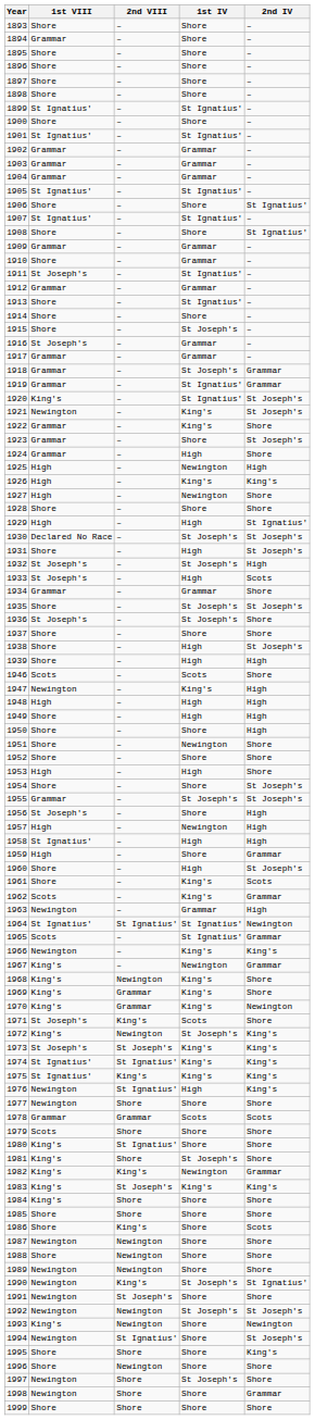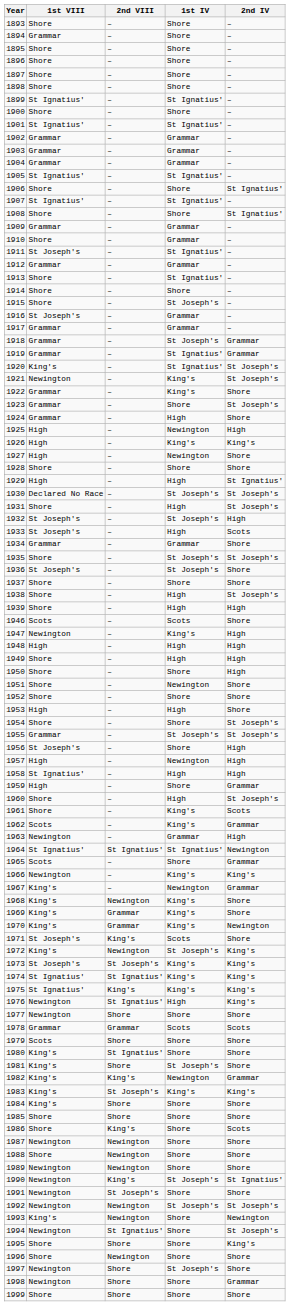 <table class="wikitable">
 <tr>
 <th>Year</th>
 <th>1st VIII</th>
 <th>2nd VIII</th>
 <th>1st IV</th>
 <th>2nd IV</th>
 </tr>
 <tr>
 <td>1893</td>
 <td>Shore</td>
 <td>–</td>
 <td>Shore</td>
 <td>–</td>
 </tr>
 <tr>
 <td>1894</td>
 <td>Grammar</td>
 <td>–</td>
 <td>Shore</td>
 <td>–</td>
 </tr>
 <tr>
 <td>1895</td>
 <td>Shore</td>
 <td>–</td>
 <td>Shore</td>
 <td>–</td>
 </tr>
 <tr>
 <td>1896</td>
 <td>Shore</td>
 <td>–</td>
 <td>Shore</td>
 <td>–</td>
 </tr>
 <tr>
 <td>1897</td>
 <td>Shore</td>
 <td>–</td>
 <td>Shore</td>
 <td>–</td>
 </tr>
 <tr>
 <td>1898</td>
 <td>Shore</td>
 <td>–</td>
 <td>Shore</td>
 <td>–</td>
 </tr>
 <tr>
 <td>1899</td>
 <td>St Ignatius'</td>
 <td>–</td>
 <td>St Ignatius'</td>
 <td>–</td>
 </tr>
 <tr>
 <td>1900</td>
 <td>Shore</td>
 <td>–</td>
 <td>Shore</td>
 <td>–</td>
 </tr>
 <tr>
 <td>1901</td>
 <td>St Ignatius'</td>
 <td>–</td>
 <td>St Ignatius'</td>
 <td>–</td>
 </tr>
 <tr>
 <td>1902</td>
 <td>Grammar</td>
 <td>–</td>
 <td>Grammar</td>
 <td>–</td>
 </tr>
 <tr>
 <td>1903</td>
 <td>Grammar</td>
 <td>–</td>
 <td>Grammar</td>
 <td>–</td>
 </tr>
 <tr>
 <td>1904</td>
 <td>Grammar</td>
 <td>–</td>
 <td>Grammar</td>
 <td>–</td>
 </tr>
 <tr>
 <td>1905</td>
 <td>St Ignatius'</td>
 <td>–</td>
 <td>St Ignatius'</td>
 <td>–</td>
 </tr>
 <tr>
 <td>1906</td>
 <td>Shore</td>
 <td>–</td>
 <td>Shore</td>
 <td>St Ignatius'</td>
 </tr>
 <tr>
 <td>1907</td>
 <td>St Ignatius'</td>
 <td>–</td>
 <td>St Ignatius'</td>
 <td>–</td>
 </tr>
 <tr>
 <td>1908</td>
 <td>Shore</td>
 <td>–</td>
 <td>Shore</td>
 <td>St Ignatius'</td>
 </tr>
 <tr>
 <td>1909</td>
 <td>Grammar</td>
 <td>–</td>
 <td>Grammar</td>
 <td>–</td>
 </tr>
 <tr>
 <td>1910</td>
 <td>Shore</td>
 <td>–</td>
 <td>Grammar</td>
 <td>–</td>
 </tr>
 <tr>
 <td>1911</td>
 <td>St Joseph's</td>
 <td>–</td>
 <td>St Ignatius'</td>
 <td>–</td>
 </tr>
 <tr>
 <td>1912</td>
 <td>Grammar</td>
 <td>–</td>
 <td>Grammar</td>
 <td>–</td>
 </tr>
 <tr>
 <td>1913</td>
 <td>Shore</td>
 <td>–</td>
 <td>St Ignatius'</td>
 <td>–</td>
 </tr>
 <tr>
 <td>1914</td>
 <td>Shore</td>
 <td>–</td>
 <td>Shore</td>
 <td>–</td>
 </tr>
 <tr>
 <td>1915</td>
 <td>Shore</td>
 <td>–</td>
 <td>St Joseph's</td>
 <td>–</td>
 </tr>
 <tr>
 <td>1916</td>
 <td>St Joseph's</td>
 <td>–</td>
 <td>Grammar</td>
 <td>–</td>
 </tr>
 <tr>
 <td>1917</td>
 <td>Grammar</td>
 <td>–</td>
 <td>Grammar</td>
 <td>–</td>
 </tr>
 <tr>
 <td>1918</td>
 <td>Grammar</td>
 <td>–</td>
 <td>St Joseph's</td>
 <td>Grammar</td>
 </tr>
 <tr>
 <td>1919</td>
 <td>Grammar</td>
 <td>–</td>
 <td>St Ignatius'</td>
 <td>Grammar</td>
 </tr>
 <tr>
 <td>1920</td>
 <td>King's</td>
 <td>–</td>
 <td>St Ignatius'</td>
 <td>St Joseph's</td>
 </tr>
 <tr>
 <td>1921</td>
 <td>Newington</td>
 <td>–</td>
 <td>King's</td>
 <td>St Joseph's</td>
 </tr>
 <tr>
 <td>1922</td>
 <td>Grammar</td>
 <td>–</td>
 <td>King's</td>
 <td>Shore</td>
 </tr>
 <tr>
 <td>1923</td>
 <td>Grammar</td>
 <td>–</td>
 <td>Shore</td>
 <td>St Joseph's</td>
 </tr>
 <tr>
 <td>1924</td>
 <td>Grammar</td>
 <td>–</td>
 <td>High</td>
 <td>Shore</td>
 </tr>
 <tr>
 <td>1925</td>
 <td>High</td>
 <td>–</td>
 <td>Newington</td>
 <td>High</td>
 </tr>
 <tr>
 <td>1926</td>
 <td>High</td>
 <td>–</td>
 <td>King's</td>
 <td>King's</td>
 </tr>
 <tr>
 <td>1927</td>
 <td>High</td>
 <td>–</td>
 <td>Newington</td>
 <td>Shore</td>
 </tr>
 <tr>
 <td>1928</td>
 <td>Shore</td>
 <td>–</td>
 <td>Shore</td>
 <td>Shore</td>
 </tr>
 <tr>
 <td>1929</td>
 <td>High</td>
 <td>–</td>
 <td>High</td>
 <td>St Ignatius'</td>
 </tr>
 <tr>
 <td>1930</td>
 <td>Declared No Race</td>
 <td>–</td>
 <td>St Joseph's</td>
 <td>St Joseph's</td>
 </tr>
 <tr>
 <td>1931</td>
 <td>Shore</td>
 <td>–</td>
 <td>High</td>
 <td>St Joseph's</td>
 </tr>
 <tr>
 <td>1932</td>
 <td>St Joseph's</td>
 <td>–</td>
 <td>St Joseph's</td>
 <td>High</td>
 </tr>
 <tr>
 <td>1933</td>
 <td>St Joseph's</td>
 <td>–</td>
 <td>High</td>
 <td>Scots</td>
 </tr>
 <tr>
 <td>1934</td>
 <td>Grammar</td>
 <td>–</td>
 <td>Grammar</td>
 <td>Shore</td>
 </tr>
 <tr>
 <td>1935</td>
 <td>Shore</td>
 <td>–</td>
 <td>St Joseph's</td>
 <td>St Joseph's</td>
 </tr>
 <tr>
 <td>1936</td>
 <td>St Joseph's</td>
 <td>–</td>
 <td>St Joseph's</td>
 <td>Shore</td>
 </tr>
 <tr>
 <td>1937</td>
 <td>Shore</td>
 <td>–</td>
 <td>Shore</td>
 <td>Shore</td>
 </tr>
 <tr>
 <td>1938</td>
 <td>Shore</td>
 <td>–</td>
 <td>High</td>
 <td>St Joseph's</td>
 </tr>
 <tr>
 <td>1939</td>
 <td>Shore</td>
 <td>–</td>
 <td>High</td>
 <td>High</td>
 </tr>
 <tr>
 <td>1946</td>
 <td>Scots</td>
 <td>–</td>
 <td>Scots</td>
 <td>Shore</td>
 </tr>
 <tr>
 <td>1947</td>
 <td>Newington</td>
 <td>–</td>
 <td>King's</td>
 <td>High</td>
 </tr>
 <tr>
 <td>1948</td>
 <td>High</td>
 <td>–</td>
 <td>High</td>
 <td>High</td>
 </tr>
 <tr>
 <td>1949</td>
 <td>Shore</td>
 <td>–</td>
 <td>High</td>
 <td>High</td>
 </tr>
 <tr>
 <td>1950</td>
 <td>Shore</td>
 <td>–</td>
 <td>Shore</td>
 <td>High</td>
 </tr>
 <tr>
 <td>1951</td>
 <td>Shore</td>
 <td>–</td>
 <td>Newington</td>
 <td>Shore</td>
 </tr>
 <tr>
 <td>1952</td>
 <td>Shore</td>
 <td>–</td>
 <td>Shore</td>
 <td>Shore</td>
 </tr>
 <tr>
 <td>1953</td>
 <td>High</td>
 <td>–</td>
 <td>High</td>
 <td>Shore</td>
 </tr>
 <tr>
 <td>1954</td>
 <td>Shore</td>
 <td>–</td>
 <td>Shore</td>
 <td>St Joseph's</td>
 </tr>
 <tr>
 <td>1955</td>
 <td>Grammar</td>
 <td>–</td>
 <td>St Joseph's</td>
 <td>St Joseph's</td>
 </tr>
 <tr>
 <td>1956</td>
 <td>St Joseph's</td>
 <td>–</td>
 <td>Shore</td>
 <td>High</td>
 </tr>
 <tr>
 <td>1957</td>
 <td>High</td>
 <td>–</td>
 <td>Newington</td>
 <td>High</td>
 </tr>
 <tr>
 <td>1958</td>
 <td>St Ignatius'</td>
 <td>–</td>
 <td>High</td>
 <td>High</td>
 </tr>
 <tr>
 <td>1959</td>
 <td>High</td>
 <td>–</td>
 <td>Shore</td>
 <td>Grammar</td>
 </tr>
 <tr>
 <td>1960</td>
 <td>Shore</td>
 <td>–</td>
 <td>High</td>
 <td>St Joseph's</td>
 </tr>
 <tr>
 <td>1961</td>
 <td>Shore</td>
 <td>–</td>
 <td>King's</td>
 <td>Scots</td>
 </tr>
 <tr>
 <td>1962</td>
 <td>Scots</td>
 <td>–</td>
 <td>King's</td>
 <td>Grammar</td>
 </tr>
 <tr>
 <td>1963</td>
 <td>Newington</td>
 <td>–</td>
 <td>Grammar</td>
 <td>High</td>
 </tr>
 <tr>
 <td>1964</td>
 <td>St Ignatius'</td>
 <td>St Ignatius'</td>
 <td>St Ignatius'</td>
 <td>Newington</td>
 </tr>
 <tr>
 <td>1965</td>
 <td>Scots</td>
 <td>–</td>
-<td>St Ignatius'</td>
+<td>Shore</td>
 <td>Grammar</td>
 </tr>
 <tr>
 <td>1966</td>
 <td>Newington</td>
 <td>–</td>
 <td>King's</td>
 <td>King's</td>
 </tr>
 <tr>
 <td>1967</td>
 <td>King's</td>
 <td>–</td>
 <td>Newington</td>
 <td>Grammar</td>
 </tr>
 <tr>
 <td>1968</td>
 <td>King's</td>
 <td>Newington</td>
 <td>King's</td>
 <td>Shore</td>
 </tr>
 <tr>
 <td>1969</td>
 <td>King's</td>
 <td>Grammar</td>
 <td>King's</td>
 <td>Shore</td>
 </tr>
 <tr>
 <td>1970</td>
 <td>King's</td>
 <td>Grammar</td>
 <td>King's</td>
 <td>Newington</td>
 </tr>
 <tr>
 <td>1971</td>
 <td>St Joseph's</td>
 <td>King's</td>
 <td>Scots</td>
 <td>Shore</td>
 </tr>
 <tr>
 <td>1972</td>
 <td>King's</td>
 <td>Newington</td>
 <td>St Joseph's</td>
 <td>King's</td>
 </tr>
 <tr>
 <td>1973</td>
 <td>St Joseph's</td>
 <td>St Joseph's</td>
 <td>King's</td>
 <td>King's</td>
 </tr>
 <tr>
 <td>1974</td>
 <td>St Ignatius'</td>
 <td>St Ignatius'</td>
 <td>King's</td>
 <td>King's</td>
 </tr>
 <tr>
 <td>1975</td>
 <td>St Ignatius'</td>
 <td>King's</td>
 <td>King's</td>
 <td>King's</td>
 </tr>
 <tr>
 <td>1976</td>
 <td>Newington</td>
 <td>St Ignatius'</td>
 <td>High</td>
 <td>King's</td>
 </tr>
 <tr>
 <td>1977</td>
 <td>Newington</td>
 <td>Shore</td>
 <td>Shore</td>
 <td>Shore</td>
 </tr>
 <tr>
 <td>1978</td>
 <td>Grammar</td>
 <td>Grammar</td>
 <td>Scots</td>
 <td>Scots</td>
 </tr>
 <tr>
 <td>1979</td>
 <td>Scots</td>
 <td>Shore</td>
 <td>Shore</td>
 <td>Shore</td>
 </tr>
 <tr>
 <td>1980</td>
 <td>King's</td>
 <td>St Ignatius'</td>
 <td>Shore</td>
 <td>Shore</td>
 </tr>
 <tr>
 <td>1981</td>
 <td>King's</td>
 <td>Shore</td>
 <td>St Joseph's</td>
 <td>Shore</td>
 </tr>
 <tr>
 <td>1982</td>
 <td>King's</td>
 <td>King's</td>
 <td>Newington</td>
 <td>Grammar</td>
 </tr>
 <tr>
 <td>1983</td>
 <td>King's</td>
 <td>St Joseph's</td>
 <td>King's</td>
 <td>King's</td>
 </tr>
 <tr>
 <td>1984</td>
 <td>King's</td>
 <td>Shore</td>
 <td>Shore</td>
 <td>Shore</td>
 </tr>
 <tr>
 <td>1985</td>
 <td>Shore</td>
 <td>Shore</td>
 <td>Shore</td>
 <td>Shore</td>
 </tr>
 <tr>
 <td>1986</td>
 <td>Shore</td>
 <td>King's</td>
 <td>Shore</td>
 <td>Scots</td>
 </tr>
 <tr>
 <td>1987</td>
 <td>Newington</td>
 <td>Newington</td>
 <td>Shore</td>
 <td>Shore</td>
 </tr>
 <tr>
 <td>1988</td>
 <td>Shore</td>
 <td>Newington</td>
 <td>Shore</td>
 <td>Shore</td>
 </tr>
 <tr>
 <td>1989</td>
 <td>Newington</td>
 <td>Newington</td>
 <td>Shore</td>
 <td>Shore</td>
 </tr>
 <tr>
 <td>1990</td>
 <td>Newington</td>
 <td>King's</td>
 <td>St Joseph's</td>
 <td>St Ignatius'</td>
 </tr>
 <tr>
 <td>1991</td>
 <td>Newington</td>
 <td>St Joseph's</td>
 <td>Shore</td>
 <td>Shore</td>
 </tr>
 <tr>
 <td>1992</td>
 <td>Newington</td>
 <td>Newington</td>
 <td>St Joseph's</td>
 <td>St Joseph's</td>
 </tr>
 <tr>
 <td>1993</td>
 <td>King's</td>
 <td>Newington</td>
 <td>Shore</td>
 <td>Newington</td>
 </tr>
 <tr>
 <td>1994</td>
 <td>Newington</td>
 <td>St Ignatius'</td>
 <td>Shore</td>
 <td>St Joseph's</td>
 </tr>
 <tr>
 <td>1995</td>
 <td>Shore</td>
 <td>Shore</td>
 <td>Shore</td>
 <td>King's</td>
 </tr>
 <tr>
 <td>1996</td>
 <td>Shore</td>
 <td>Newington</td>
 <td>Shore</td>
 <td>Shore</td>
 </tr>
 <tr>
 <td>1997</td>
 <td>Newington</td>
 <td>Shore</td>
 <td>St Joseph's</td>
 <td>Shore</td>
 </tr>
 <tr>
 <td>1998</td>
 <td>Newington</td>
 <td>Shore</td>
 <td>Shore</td>
 <td>Grammar</td>
 </tr>
 <tr>
 <td>1999</td>
 <td>Shore</td>
 <td>Shore</td>
 <td>Shore</td>
 <td>Shore</td>
 </tr>
 </table>
